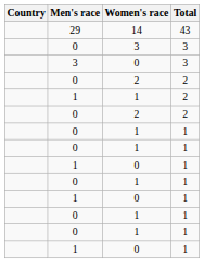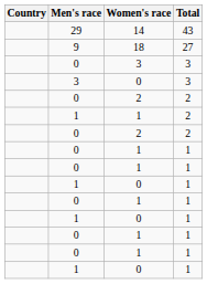 <table class="wikitable sortable" style="text-align:center">
 <tr>
 <th>Country</th>
 <th>Men's race</th>
 <th>Women's race</th>
 <th>Total</th>
 </tr>
 <tr>
 <td align=left></td>
 <td>29</td>
 <td>14</td>
 <td>43</td>
+</tr>
+<tr>
+<td align=left></td>
+<td>9</td>
+<td>18</td>
+<td>27</td>
 </tr>
 <tr>
 <td align=left></td>
 <td>0</td>
 <td>3</td>
 <td>3</td>
 </tr>
 <tr>
 <td align=left></td>
 <td>3</td>
 <td>0</td>
 <td>3</td>
 </tr>
 <tr>
 <td align=left></td>
 <td>0</td>
 <td>2</td>
 <td>2</td>
 </tr>
 <tr>
 <td align=left></td>
 <td>1</td>
 <td>1</td>
 <td>2</td>
 </tr>
 <tr>
 <td align=left></td>
 <td>0</td>
 <td>2</td>
 <td>2</td>
 </tr>
 <tr>
 <td align=left></td>
 <td>0</td>
 <td>1</td>
 <td>1</td>
 </tr>
 <tr>
 <td align=left></td>
 <td>0</td>
 <td>1</td>
 <td>1</td>
 </tr>
 <tr>
 <td align=left></td>
 <td>1</td>
 <td>0</td>
 <td>1</td>
 </tr>
 <tr>
 <td align=left></td>
 <td>0</td>
 <td>1</td>
 <td>1</td>
 </tr>
 <tr>
 <td align=left></td>
 <td>1</td>
 <td>0</td>
 <td>1</td>
 </tr>
 <tr>
 <td align=left></td>
 <td>0</td>
 <td>1</td>
 <td>1</td>
 </tr>
 <tr>
 <td align=left></td>
 <td>0</td>
 <td>1</td>
 <td>1</td>
 </tr>
 <tr>
 <td></td>
 <td>1</td>
 <td>0</td>
 <td>1</td>
 </tr>
 </table>
